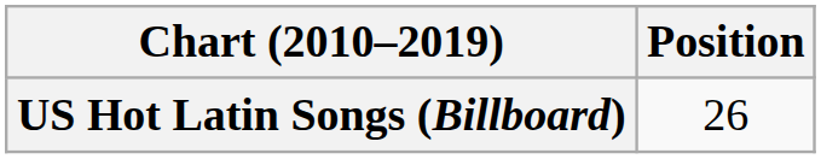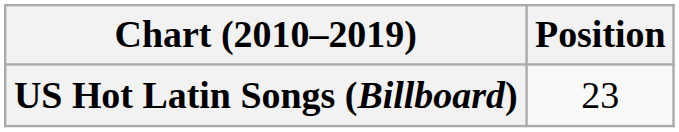 <table class="wikitable plainrowheaders" style="text-align:center">
 <tr>
 <th scope="col">Chart (2010–2019)</th>
 <th scope="col">Position</th>
 </tr>
 <tr>
 <th scope="row">US Hot Latin Songs (<em>Billboard</em>)</th>
-<td>26</td>
+<td>23</td>
 </tr>
 </table>
